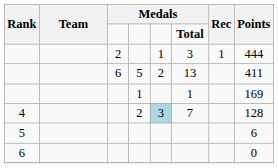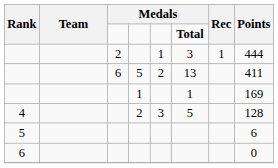 <table class="wikitable">
 <tr>
 <th rowspan=2>Rank</th>
 <th style="width:80px;" rowspan="2">Team</th>
 <th colspan=4>Medals</th>
 <th rowspan=2>Rec</th>
 <th rowspan=2>Points</th>
 </tr>
 <tr style="text-align:center;">
 <td style="width:20px; "></td>
 <td style="width:20px; "></td>
 <td style="width:20px; "></td>
 <td style="width:40px; "><strong>Total</strong></td>
 </tr>
 <tr>
 <td align=center></td>
 <td><strong></strong></td>
 <td align=center>2</td>
 <td align=center></td>
 <td align=center>1</td>
 <td align=center>3</td>
 <td align=center>1</td>
 <td align=center>444</td>
 </tr>
 <tr>
 <td align=center></td>
 <td></td>
 <td align=center>6</td>
 <td align=center>5</td>
 <td align=center>2</td>
 <td align=center>13</td>
 <td align=center></td>
 <td align=center>411</td>
 </tr>
 <tr>
 <td align=center></td>
 <td></td>
 <td align=center></td>
 <td align=center>1</td>
 <td align=center></td>
 <td align=center>1</td>
 <td align=center></td>
 <td align=center>169</td>
 </tr>
 <tr>
 <td align=center>4</td>
 <td></td>
 <td align=center></td>
 <td align=center>2</td>
-<td align=center style="background: lightblue;">3</td>
-<td align=center>7</td>
+<td align=center>3</td>
+<td align=center>5</td>
 <td align=center></td>
 <td align=center>128</td>
 </tr>
 <tr>
 <td align=center>5</td>
 <td></td>
 <td align=center></td>
 <td align=center></td>
 <td align=center></td>
 <td align=center></td>
 <td align=center></td>
 <td align=center>6</td>
 </tr>
 <tr>
 <td align=center>6</td>
 <td></td>
 <td align=center></td>
 <td align=center></td>
 <td align=center></td>
 <td align=center></td>
 <td align=center></td>
 <td align=center>0</td>
 </tr>
 <tr>
 </tr>
 </table>
